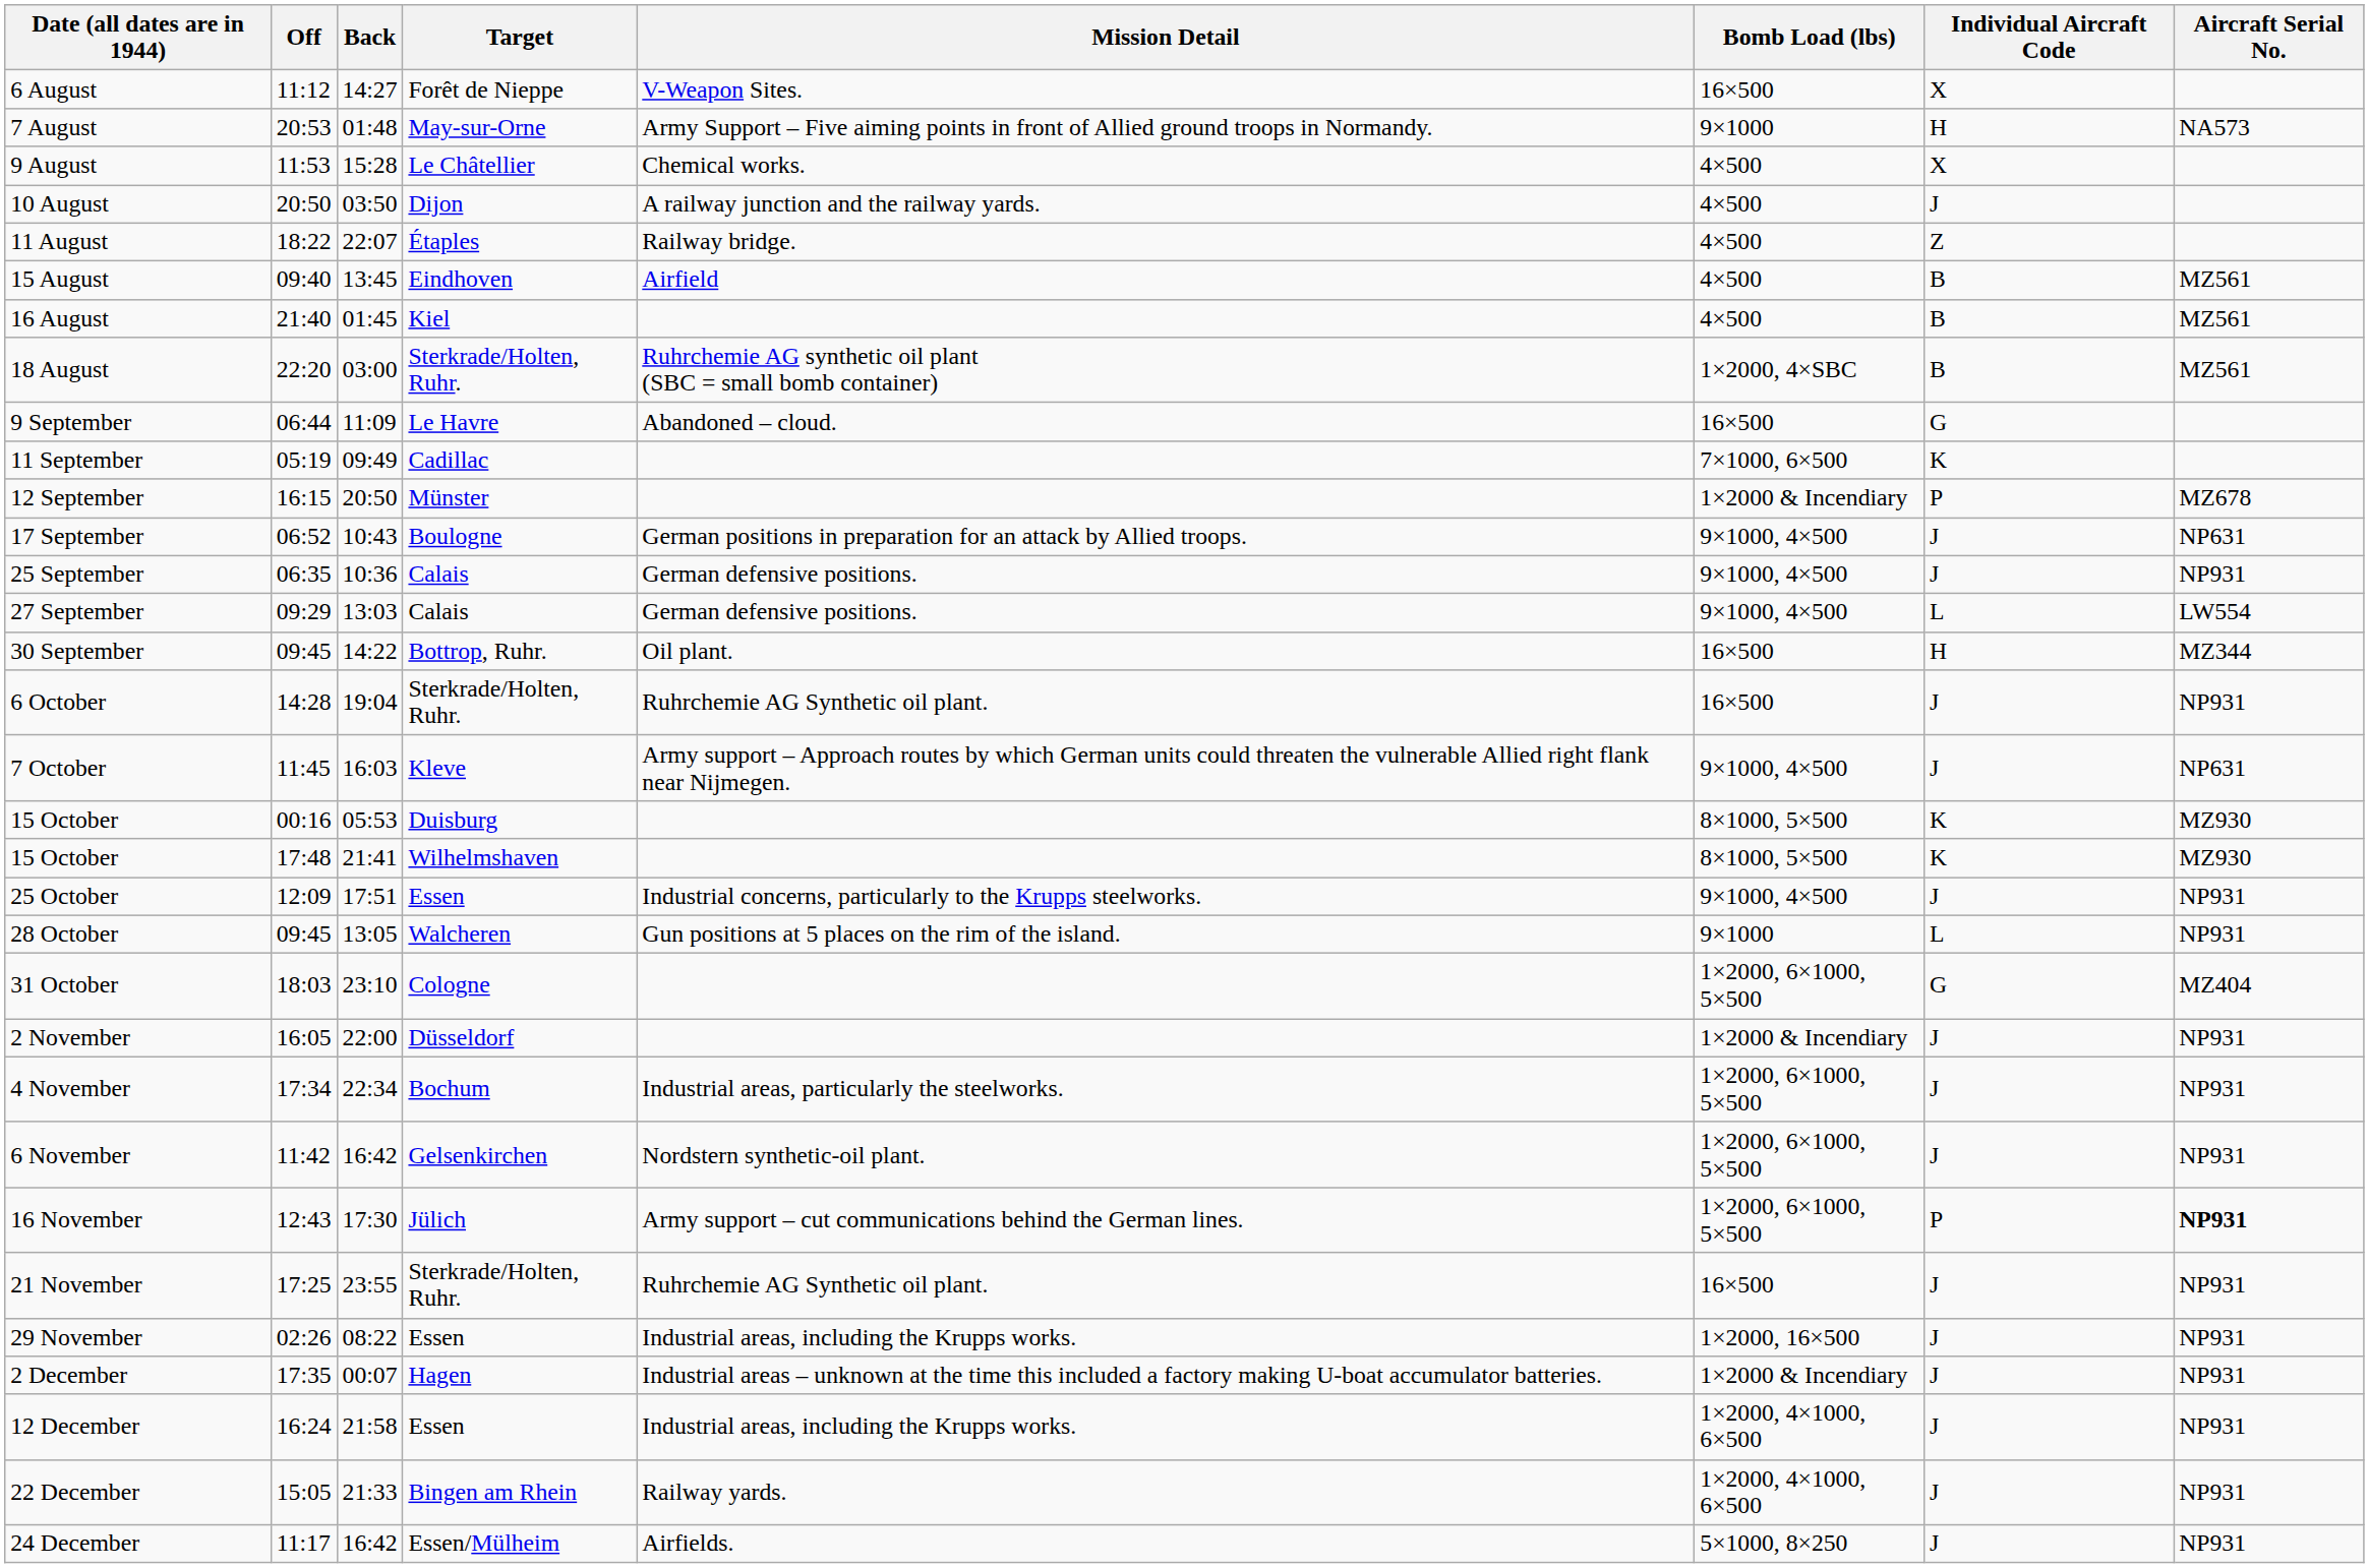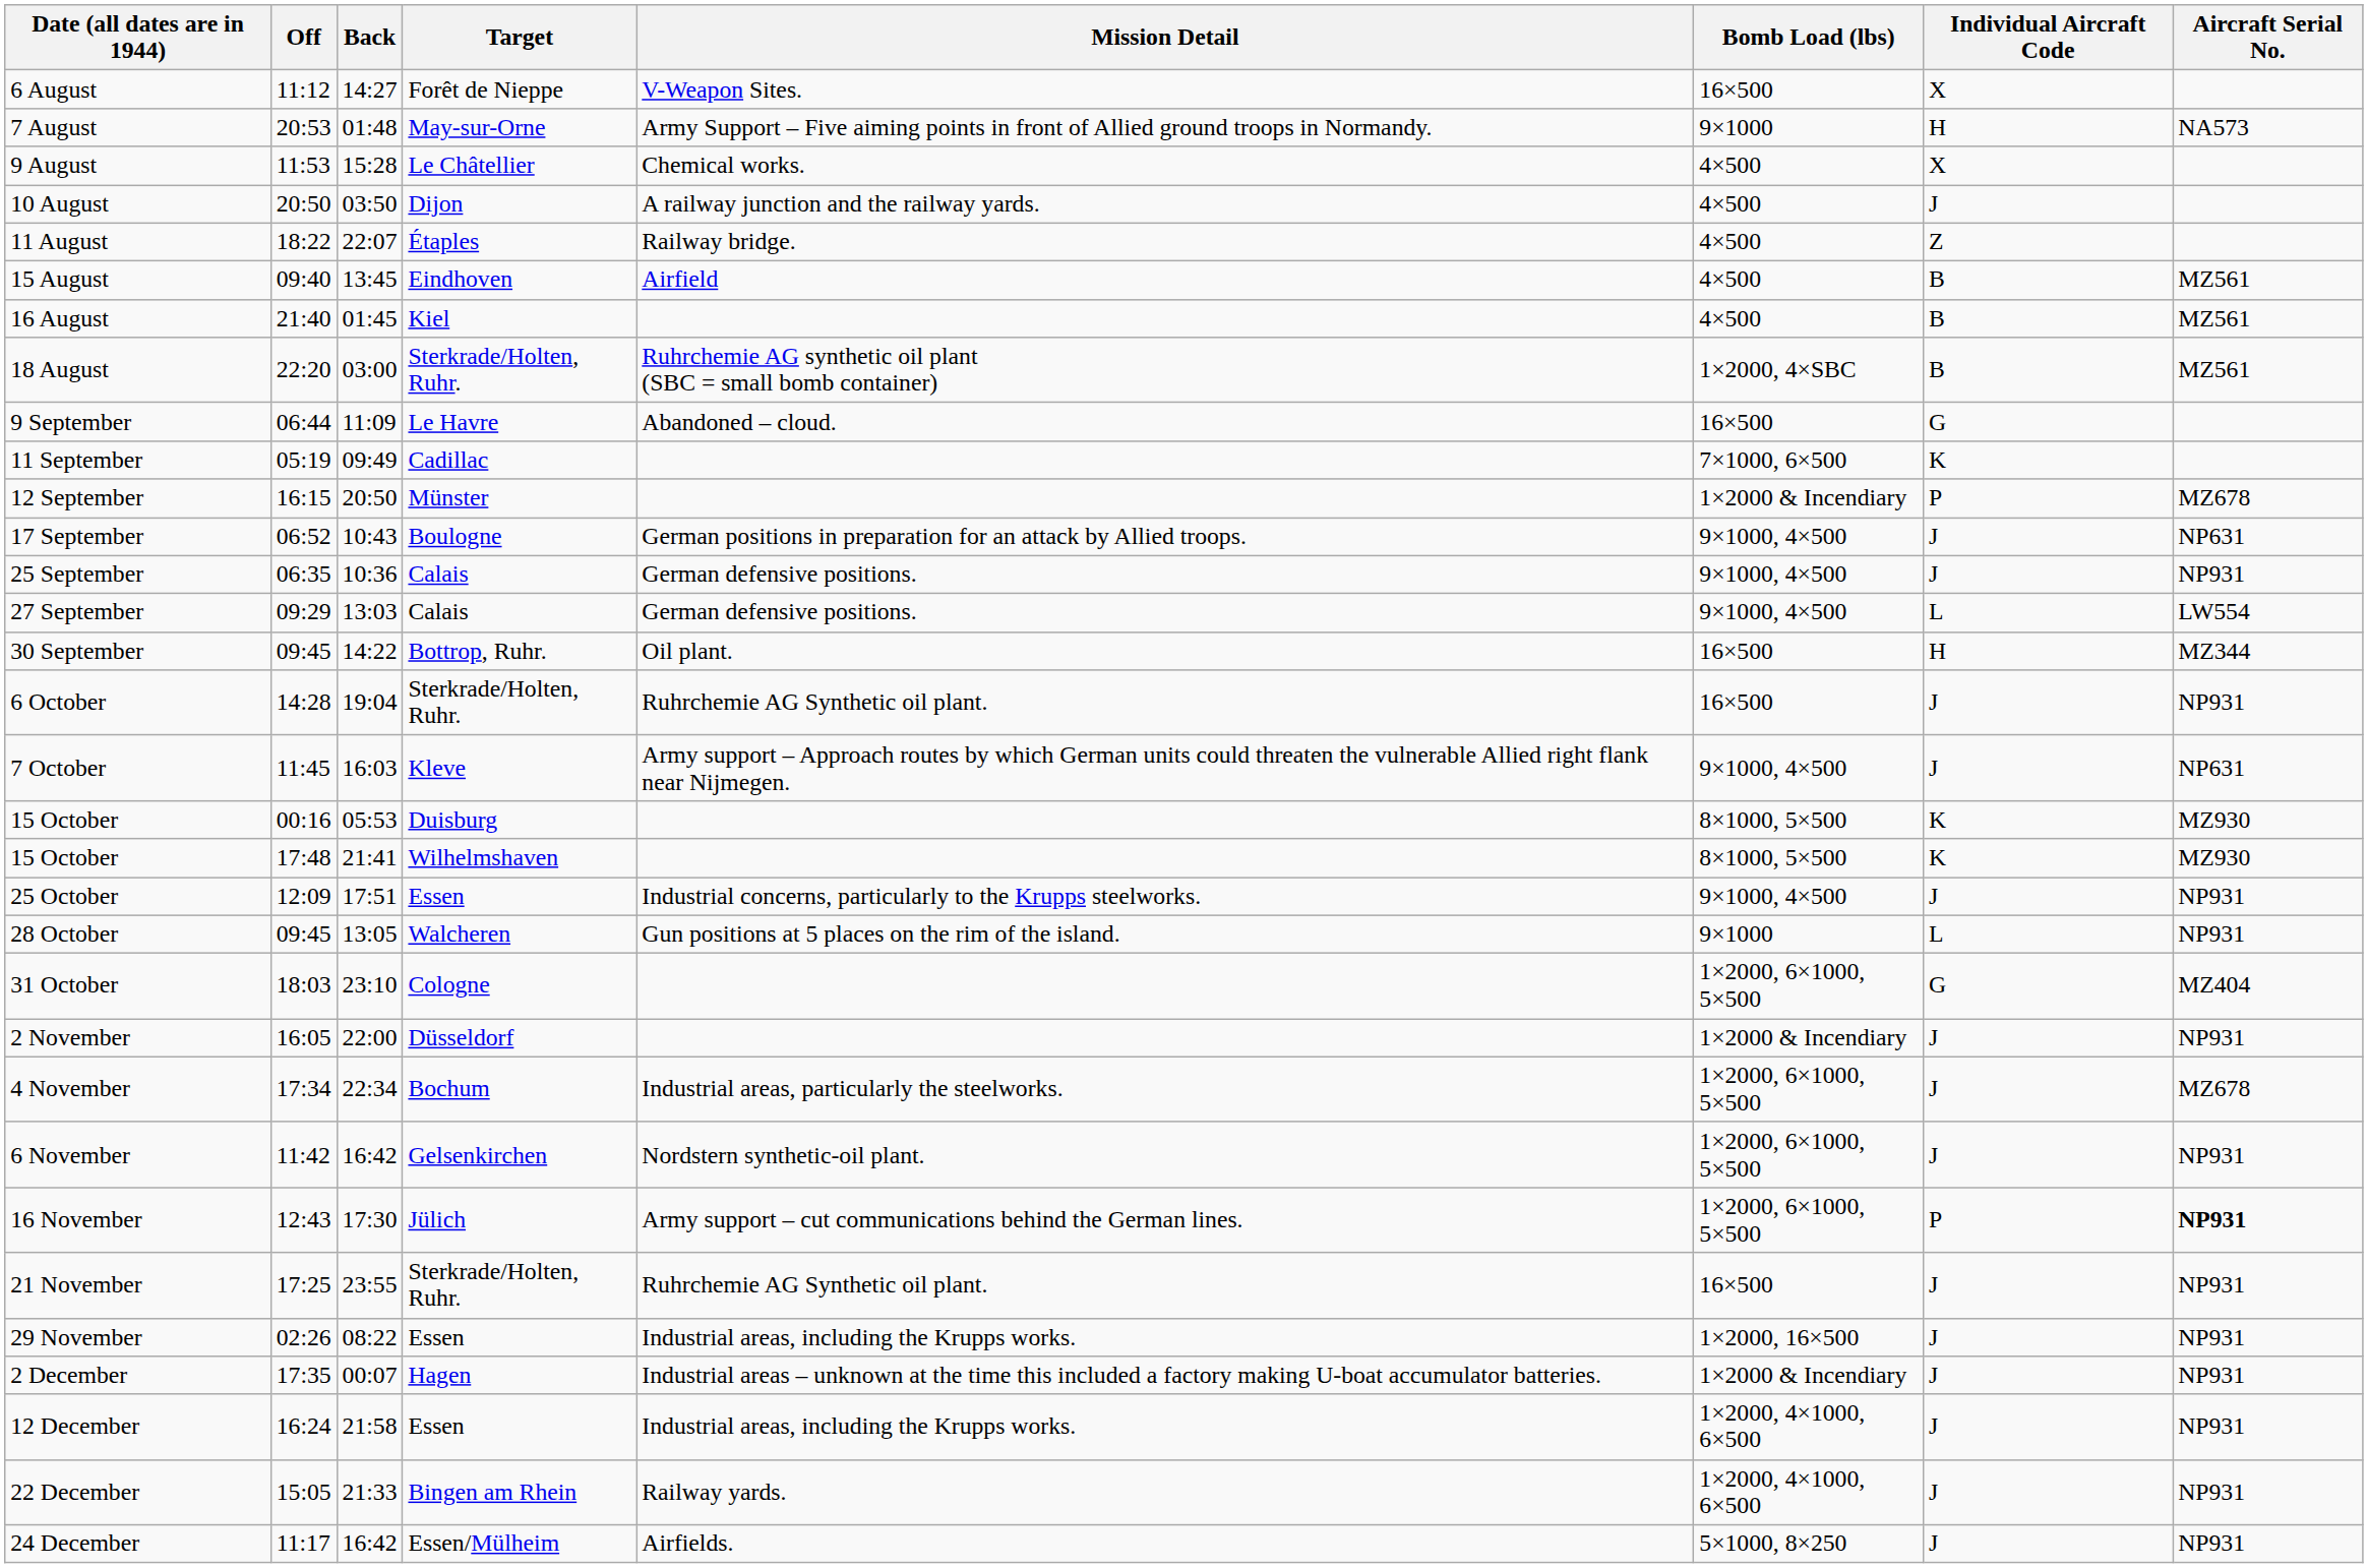 <table class="wikitable">
 <tr>
 <th>Date (all dates are in 1944)</th>
 <th>Off</th>
 <th>Back</th>
 <th>Target</th>
 <th>Mission Detail</th>
 <th>Bomb Load (lbs)</th>
 <th>Individual Aircraft Code</th>
 <th>Aircraft Serial No.</th>
 </tr>
 <tr>
 <td>6 August</td>
 <td>11:12</td>
 <td>14:27</td>
 <td>Forêt de Nieppe</td>
 <td><a href='#'>V-Weapon</a> Sites.</td>
 <td>16×500</td>
 <td>X</td>
 <td></td>
 </tr>
 <tr>
 <td>7 August</td>
 <td>20:53</td>
 <td>01:48</td>
 <td><a href='#'>May-sur-Orne</a></td>
 <td>Army Support – Five aiming points in front of Allied ground troops in Normandy.</td>
 <td>9×1000</td>
 <td>H</td>
 <td>NA573</td>
 </tr>
 <tr>
 <td>9 August</td>
 <td>11:53</td>
 <td>15:28</td>
 <td><a href='#'>Le Châtellier</a></td>
 <td>Chemical works.</td>
 <td>4×500</td>
 <td>X</td>
 <td></td>
 </tr>
 <tr>
 <td>10 August</td>
 <td>20:50</td>
 <td>03:50</td>
 <td><a href='#'>Dijon</a></td>
 <td>A railway junction and the railway yards.</td>
 <td>4×500</td>
 <td>J</td>
 <td></td>
 </tr>
 <tr>
 <td>11 August</td>
 <td>18:22</td>
 <td>22:07</td>
 <td><a href='#'>Étaples</a></td>
 <td>Railway bridge.</td>
 <td>4×500</td>
 <td>Z</td>
 <td></td>
 </tr>
 <tr>
 <td>15 August</td>
 <td>09:40</td>
 <td>13:45</td>
 <td><a href='#'>Eindhoven</a></td>
 <td><a href='#'>Airfield</a></td>
 <td>4×500</td>
 <td>B</td>
 <td>MZ561</td>
 </tr>
 <tr>
 <td>16 August</td>
 <td>21:40</td>
 <td>01:45</td>
 <td><a href='#'>Kiel</a></td>
 <td></td>
 <td>4×500</td>
 <td>B</td>
 <td>MZ561</td>
 </tr>
 <tr>
 <td>18 August</td>
 <td>22:20</td>
 <td>03:00</td>
 <td><a href='#'>Sterkrade/Holten</a>, <a href='#'>Ruhr</a>.</td>
 <td><a href='#'>Ruhrchemie AG</a> synthetic oil plant<br>(SBC = small bomb container)</td>
 <td>1×2000, 4×SBC</td>
 <td>B</td>
 <td>MZ561</td>
 </tr>
 <tr>
 <td>9 September</td>
 <td>06:44</td>
 <td>11:09</td>
 <td><a href='#'>Le Havre</a></td>
 <td>Abandoned – cloud.</td>
 <td>16×500</td>
 <td>G</td>
 <td></td>
 </tr>
 <tr>
 <td>11 September</td>
 <td>05:19</td>
 <td>09:49</td>
 <td><a href='#'>Cadillac</a></td>
 <td></td>
 <td>7×1000, 6×500</td>
 <td>K</td>
 <td></td>
 </tr>
 <tr>
 <td>12 September</td>
 <td>16:15</td>
 <td>20:50</td>
 <td><a href='#'>Münster</a></td>
 <td></td>
 <td>1×2000 & Incendiary</td>
 <td>P</td>
 <td>MZ678</td>
 </tr>
 <tr>
 <td>17 September</td>
 <td>06:52</td>
 <td>10:43</td>
 <td><a href='#'>Boulogne</a></td>
 <td>German positions in preparation for an attack by Allied troops.</td>
 <td>9×1000, 4×500</td>
 <td>J</td>
 <td>NP631</td>
 </tr>
 <tr>
 <td>25 September</td>
 <td>06:35</td>
 <td>10:36</td>
 <td><a href='#'>Calais</a></td>
 <td>German defensive positions.</td>
 <td>9×1000, 4×500</td>
 <td>J</td>
 <td>NP931</td>
 </tr>
 <tr>
 <td>27 September</td>
 <td>09:29</td>
 <td>13:03</td>
 <td>Calais</td>
 <td>German defensive positions.</td>
 <td>9×1000, 4×500</td>
 <td>L</td>
 <td>LW554</td>
 </tr>
 <tr>
 <td>30 September</td>
 <td>09:45</td>
 <td>14:22</td>
 <td><a href='#'>Bottrop</a>, Ruhr.</td>
 <td>Oil plant.</td>
 <td>16×500</td>
 <td>H</td>
 <td>MZ344</td>
 </tr>
 <tr>
 <td>6 October</td>
 <td>14:28</td>
 <td>19:04</td>
 <td>Sterkrade/Holten, Ruhr.</td>
 <td>Ruhrchemie AG Synthetic oil plant.</td>
 <td>16×500</td>
 <td>J</td>
 <td>NP931</td>
 </tr>
 <tr>
 <td>7 October</td>
 <td>11:45</td>
 <td>16:03</td>
 <td><a href='#'>Kleve</a></td>
 <td>Army support – Approach routes by which German units could threaten the vulnerable Allied right flank near Nijmegen.</td>
 <td>9×1000, 4×500</td>
 <td>J</td>
 <td>NP631</td>
 </tr>
 <tr>
 <td>15 October</td>
 <td>00:16</td>
 <td>05:53</td>
 <td><a href='#'>Duisburg</a></td>
 <td></td>
 <td>8×1000, 5×500</td>
 <td>K</td>
 <td>MZ930</td>
 </tr>
 <tr>
 <td>15 October</td>
 <td>17:48</td>
 <td>21:41</td>
 <td><a href='#'>Wilhelmshaven</a></td>
 <td></td>
 <td>8×1000, 5×500</td>
 <td>K</td>
 <td>MZ930</td>
 </tr>
 <tr>
 <td>25 October</td>
 <td>12:09</td>
 <td>17:51</td>
 <td><a href='#'>Essen</a></td>
 <td>Industrial concerns, particularly to the <a href='#'>Krupps</a> steelworks.</td>
 <td>9×1000, 4×500</td>
 <td>J</td>
 <td>NP931</td>
 </tr>
 <tr>
 <td>28 October</td>
 <td>09:45</td>
 <td>13:05</td>
 <td><a href='#'>Walcheren</a></td>
 <td>Gun positions at 5 places on the rim of the island.</td>
 <td>9×1000</td>
 <td>L</td>
 <td>NP931</td>
 </tr>
 <tr>
 <td>31 October</td>
 <td>18:03</td>
 <td>23:10</td>
 <td><a href='#'>Cologne</a></td>
 <td></td>
 <td>1×2000, 6×1000, 5×500</td>
 <td>G</td>
 <td>MZ404</td>
 </tr>
 <tr>
 <td>2 November</td>
 <td>16:05</td>
 <td>22:00</td>
 <td><a href='#'>Düsseldorf</a></td>
 <td></td>
 <td>1×2000 & Incendiary</td>
 <td>J</td>
 <td>NP931</td>
 </tr>
 <tr>
 <td>4 November</td>
 <td>17:34</td>
 <td>22:34</td>
 <td><a href='#'>Bochum</a></td>
 <td>Industrial areas, particularly the steelworks.</td>
 <td>1×2000, 6×1000, 5×500</td>
 <td>J</td>
-<td>NP931</td>
+<td>MZ678</td>
 </tr>
 <tr>
 <td>6 November</td>
 <td>11:42</td>
 <td>16:42</td>
 <td><a href='#'>Gelsenkirchen</a></td>
 <td>Nordstern synthetic-oil plant.</td>
 <td>1×2000, 6×1000, 5×500</td>
 <td>J</td>
 <td>NP931</td>
 </tr>
 <tr>
 <td>16 November</td>
 <td>12:43</td>
 <td>17:30</td>
 <td><a href='#'>Jülich</a></td>
 <td>Army support – cut communications behind the German lines.</td>
 <td>1×2000, 6×1000, 5×500</td>
 <td>P</td>
 <td><strong>NP931</strong></td>
 </tr>
 <tr>
 <td>21 November</td>
 <td>17:25</td>
 <td>23:55</td>
 <td>Sterkrade/Holten, Ruhr.</td>
 <td>Ruhrchemie AG Synthetic oil plant.</td>
 <td>16×500</td>
 <td>J</td>
 <td>NP931</td>
 </tr>
 <tr>
 <td>29 November</td>
 <td>02:26</td>
 <td>08:22</td>
 <td>Essen</td>
 <td>Industrial areas, including the Krupps works.</td>
 <td>1×2000, 16×500</td>
 <td>J</td>
 <td>NP931</td>
 </tr>
 <tr>
 <td>2 December</td>
 <td>17:35</td>
 <td>00:07</td>
 <td><a href='#'>Hagen</a></td>
 <td>Industrial areas – unknown at the time this included a factory making U-boat accumulator batteries.</td>
 <td>1×2000 & Incendiary</td>
 <td>J</td>
 <td>NP931</td>
 </tr>
 <tr>
 <td>12 December</td>
 <td>16:24</td>
 <td>21:58</td>
 <td>Essen</td>
 <td>Industrial areas, including the Krupps works.</td>
 <td>1×2000, 4×1000, 6×500</td>
 <td>J</td>
 <td>NP931</td>
 </tr>
 <tr>
 <td>22 December</td>
 <td>15:05</td>
 <td>21:33</td>
 <td><a href='#'>Bingen am Rhein</a></td>
 <td>Railway yards.</td>
 <td>1×2000, 4×1000, 6×500</td>
 <td>J</td>
 <td>NP931</td>
 </tr>
 <tr>
 <td>24 December</td>
 <td>11:17</td>
 <td>16:42</td>
 <td>Essen/<a href='#'>Mülheim</a></td>
 <td>Airfields.</td>
 <td>5×1000, 8×250</td>
 <td>J</td>
 <td>NP931</td>
 </tr>
 </table>
